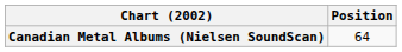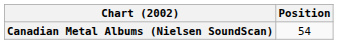 <table class="wikitable plainrowheaders" style="text-align:center">
 <tr>
 <th scope="col">Chart (2002)</th>
 <th scope="col">Position</th>
 </tr>
 <tr>
 <th scope="row">Canadian Metal Albums (Nielsen SoundScan)</th>
-<td>64</td>
+<td>54</td>
 </tr>
 </table>
